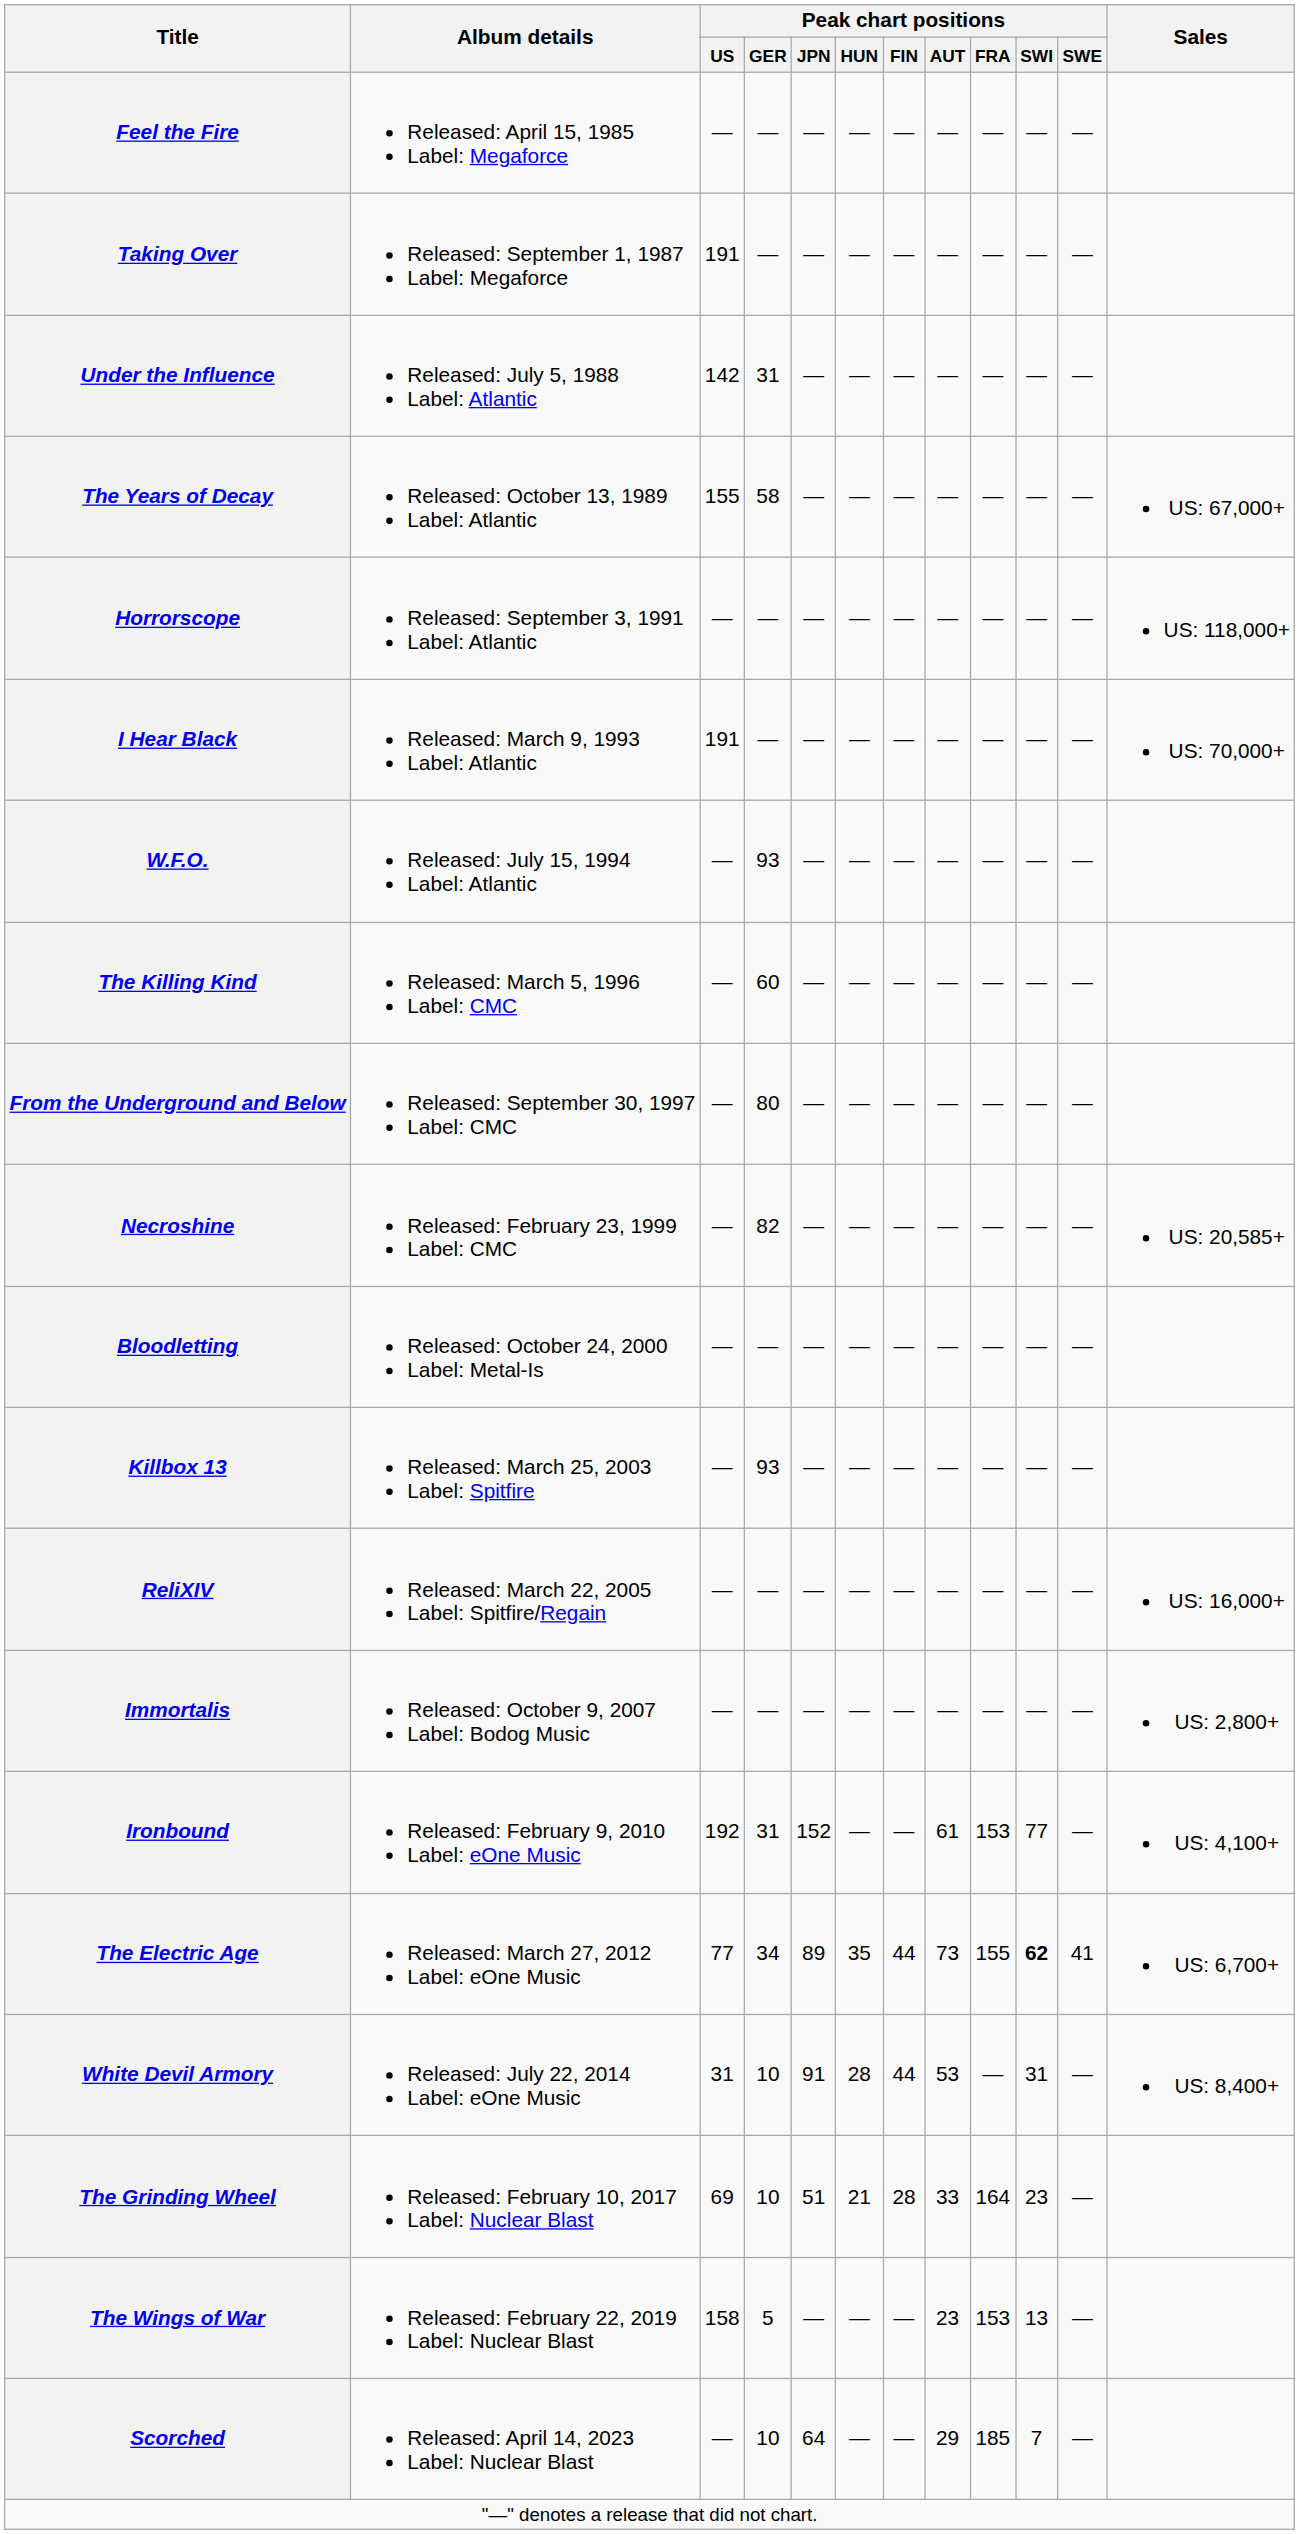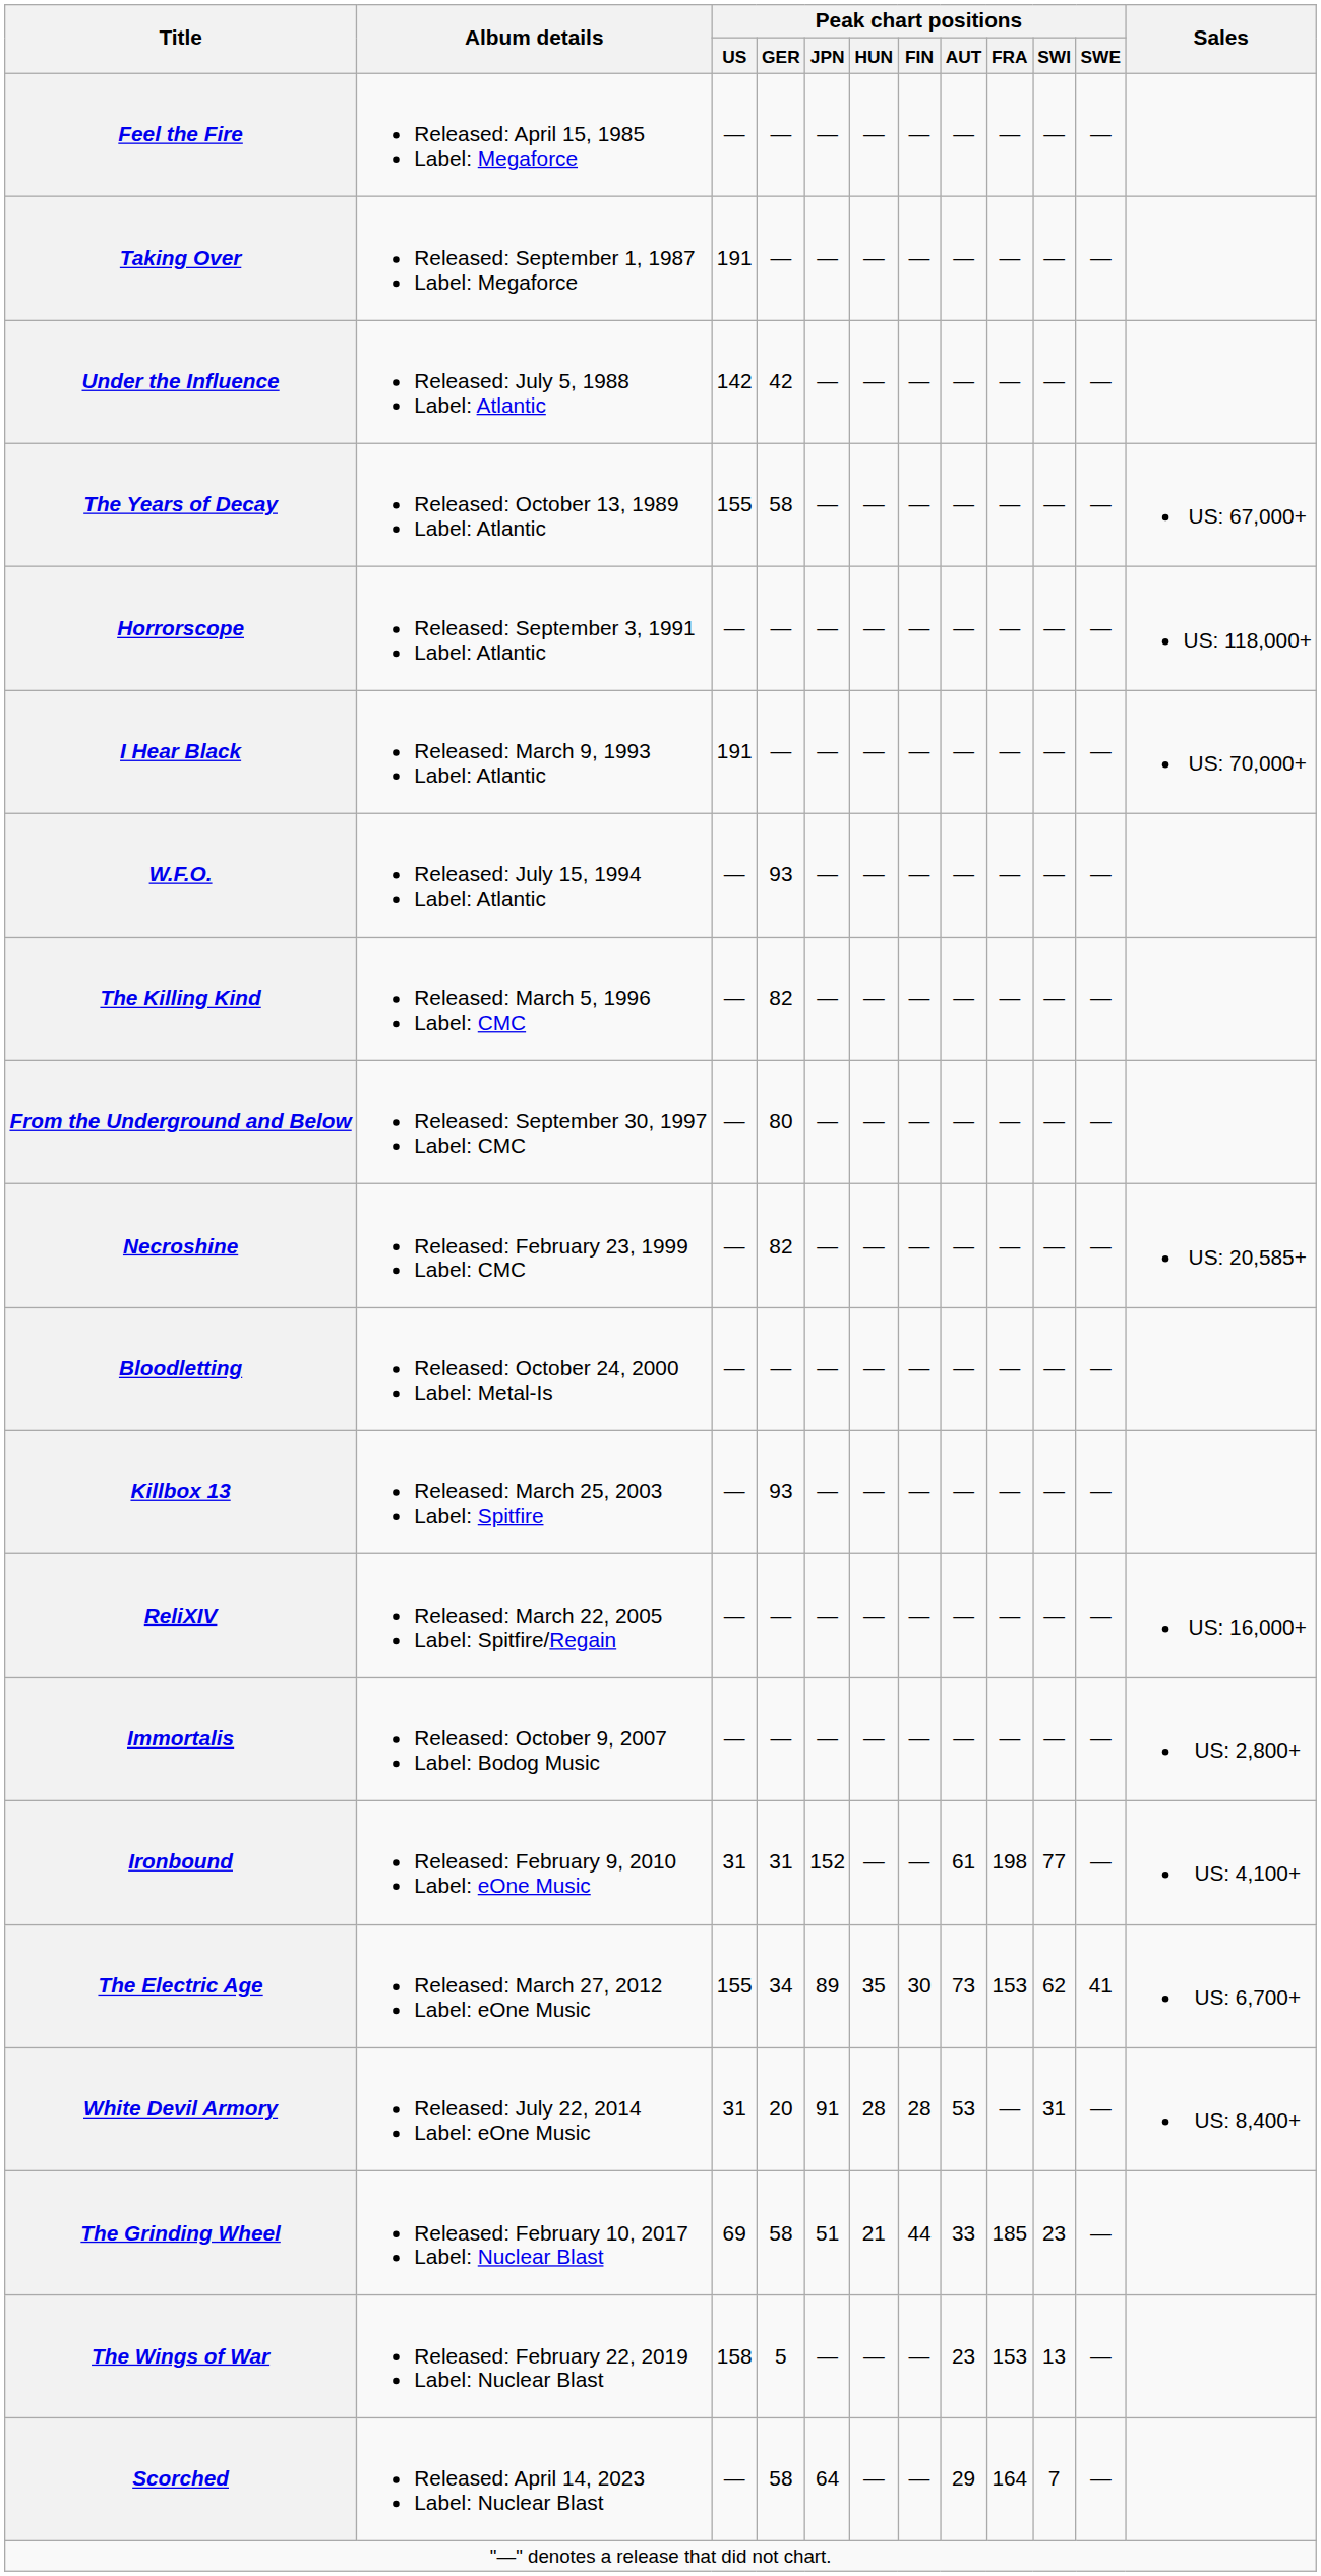 <table class="wikitable plainrowheaders" style="text-align:center;">
 <tr>
 <th rowspan="2">Title</th>
 <th rowspan="2">Album details</th>
 <th colspan="9">Peak chart positions</th>
 <th rowspan="2">Sales</th>
 </tr>
 <tr style="vertical-align:top;line-height:1.2">
 <th width=25px><small>US</small><br></th>
 <th width=25px><small>GER</small><br></th>
 <th width=25px><small>JPN</small><br></th>
 <th width=25px><small>HUN</small><br></th>
 <th width=25px><small>FIN</small><br></th>
 <th width=25px><small>AUT</small><br></th>
 <th width=25px><small>FRA</small><br></th>
 <th width=25px><small>SWI</small><br></th>
 <th width=25px><small>SWE</small><br></th>
 </tr>
 <tr>
 <th scope="row"><em><a href='#'>Feel the Fire</a></em></th>
 <td align=left><br><ul><li>Released: April 15, 1985</li><li>Label: <a href='#'>Megaforce</a></li></ul></td>
 <td>—</td>
 <td>—</td>
 <td>—</td>
 <td>—</td>
 <td>—</td>
 <td>—</td>
 <td>—</td>
 <td>—</td>
 <td>—</td>
 <td></td>
 </tr>
 <tr>
 <th scope="row"><em><a href='#'>Taking Over</a></em></th>
 <td align=left><br><ul><li>Released: September 1, 1987</li><li>Label: Megaforce</li></ul></td>
 <td>191</td>
 <td>—</td>
 <td>—</td>
 <td>—</td>
 <td>—</td>
 <td>—</td>
 <td>—</td>
 <td>—</td>
 <td>—</td>
 <td></td>
 </tr>
 <tr>
 <th scope="row"><em><a href='#'>Under the Influence</a></em></th>
 <td align=left><br><ul><li>Released: July 5, 1988</li><li>Label: <a href='#'>Atlantic</a></li></ul></td>
 <td>142</td>
-<td>31</td>
+<td>42</td>
 <td>—</td>
 <td>—</td>
 <td>—</td>
 <td>—</td>
 <td>—</td>
 <td>—</td>
 <td>—</td>
 <td></td>
 </tr>
 <tr>
 <th scope="row"><em><a href='#'>The Years of Decay</a></em></th>
 <td align=left><br><ul><li>Released: October 13, 1989</li><li>Label: Atlantic</li></ul></td>
 <td>155</td>
 <td>58</td>
 <td>—</td>
 <td>—</td>
 <td>—</td>
 <td>—</td>
 <td>—</td>
 <td>—</td>
 <td>—</td>
 <td><br><ul><li>US: 67,000+</li></ul></td>
 </tr>
 <tr>
 <th scope="row"><em><a href='#'>Horrorscope</a></em></th>
 <td align=left><br><ul><li>Released: September 3, 1991</li><li>Label: Atlantic</li></ul></td>
 <td>—</td>
 <td>—</td>
 <td>—</td>
 <td>—</td>
 <td>—</td>
 <td>—</td>
 <td>—</td>
 <td>—</td>
 <td>—</td>
 <td><br><ul><li>US: 118,000+</li></ul></td>
 </tr>
 <tr>
 <th scope="row"><em><a href='#'>I Hear Black</a></em></th>
 <td align=left><br><ul><li>Released: March 9, 1993</li><li>Label: Atlantic</li></ul></td>
 <td>191</td>
 <td>—</td>
 <td>—</td>
 <td>—</td>
 <td>—</td>
 <td>—</td>
 <td>—</td>
 <td>—</td>
 <td>—</td>
 <td><br><ul><li>US: 70,000+</li></ul></td>
 </tr>
 <tr>
 <th scope="row"><em><a href='#'>W.F.O.</a></em></th>
 <td align=left><br><ul><li>Released: July 15, 1994</li><li>Label: Atlantic</li></ul></td>
 <td>—</td>
 <td>93</td>
 <td>—</td>
 <td>—</td>
 <td>—</td>
 <td>—</td>
 <td>—</td>
 <td>—</td>
 <td>—</td>
 <td></td>
 </tr>
 <tr>
 <th scope="row"><em><a href='#'>The Killing Kind</a></em></th>
 <td align=left><br><ul><li>Released: March 5, 1996</li><li>Label: <a href='#'>CMC</a></li></ul></td>
 <td>—</td>
-<td>60</td>
+<td>82</td>
 <td>—</td>
 <td>—</td>
 <td>—</td>
 <td>—</td>
 <td>—</td>
 <td>—</td>
 <td>—</td>
 <td></td>
 </tr>
 <tr>
 <th scope="row"><em><a href='#'>From the Underground and Below</a></em></th>
 <td align=left><br><ul><li>Released: September 30, 1997</li><li>Label: CMC</li></ul></td>
 <td>—</td>
 <td>80</td>
 <td>—</td>
 <td>—</td>
 <td>—</td>
 <td>—</td>
 <td>—</td>
 <td>—</td>
 <td>—</td>
 <td></td>
 </tr>
 <tr>
 <th scope="row"><em><a href='#'>Necroshine</a></em></th>
 <td align=left><br><ul><li>Released: February 23, 1999</li><li>Label: CMC</li></ul></td>
 <td>—</td>
 <td>82</td>
 <td>—</td>
 <td>—</td>
 <td>—</td>
 <td>—</td>
 <td>—</td>
 <td>—</td>
 <td>—</td>
 <td><br><ul><li>US: 20,585+</li></ul></td>
 </tr>
 <tr>
 <th scope="row"><em><a href='#'>Bloodletting</a></em></th>
 <td align=left><br><ul><li>Released: October 24, 2000</li><li>Label: Metal-Is</li></ul></td>
 <td>—</td>
 <td>—</td>
 <td>—</td>
 <td>—</td>
 <td>—</td>
 <td>—</td>
 <td>—</td>
 <td>—</td>
 <td>—</td>
 <td></td>
 </tr>
 <tr>
 <th scope="row"><em><a href='#'>Killbox 13</a></em></th>
 <td align=left><br><ul><li>Released: March 25, 2003</li><li>Label: <a href='#'>Spitfire</a></li></ul></td>
 <td>—</td>
 <td>93</td>
 <td>—</td>
 <td>—</td>
 <td>—</td>
 <td>—</td>
 <td>—</td>
 <td>—</td>
 <td>—</td>
 <td></td>
 </tr>
 <tr>
 <th scope="row"><em><a href='#'>ReliXIV</a></em></th>
 <td align=left><br><ul><li>Released: March 22, 2005</li><li>Label: Spitfire/<a href='#'>Regain</a></li></ul></td>
 <td>—</td>
 <td>—</td>
 <td>—</td>
 <td>—</td>
 <td>—</td>
 <td>—</td>
 <td>—</td>
 <td>—</td>
 <td>—</td>
 <td><br><ul><li>US: 16,000+</li></ul></td>
 </tr>
 <tr>
 <th scope="row"><em><a href='#'>Immortalis</a></em></th>
 <td align=left><br><ul><li>Released: October 9, 2007</li><li>Label: Bodog Music</li></ul></td>
 <td>—</td>
 <td>—</td>
 <td>—</td>
 <td>—</td>
 <td>—</td>
 <td>—</td>
 <td>—</td>
 <td>—</td>
 <td>—</td>
 <td><br><ul><li>US: 2,800+</li></ul></td>
 </tr>
 <tr>
 <th scope="row"><em><a href='#'>Ironbound</a></em></th>
 <td align=left><br><ul><li>Released: February 9, 2010</li><li>Label: <a href='#'>eOne Music</a></li></ul></td>
-<td>192</td>
+<td>31</td>
 <td>31</td>
 <td>152</td>
 <td>—</td>
 <td>—</td>
 <td>61</td>
-<td>153</td>
+<td>198</td>
 <td>77</td>
 <td>—</td>
 <td><br><ul><li>US: 4,100+</li></ul></td>
 </tr>
 <tr>
 <th scope="row"><em><a href='#'>The Electric Age</a></em></th>
 <td align=left><br><ul><li>Released: March 27, 2012</li><li>Label: eOne Music</li></ul></td>
-<td>77</td>
+<td>155</td>
 <td>34</td>
 <td>89</td>
 <td>35</td>
-<td>44</td>
+<td>30</td>
 <td>73</td>
-<td>155</td>
-<td><strong>62</strong></td>
+<td>153</td>
+<td>62</td>
 <td>41</td>
 <td><br><ul><li>US: 6,700+</li></ul></td>
 </tr>
 <tr>
 <th scope="row"><em><a href='#'>White Devil Armory</a></em></th>
 <td align=left><br><ul><li>Released: July 22, 2014</li><li>Label: eOne Music</li></ul></td>
 <td>31</td>
-<td>10</td>
+<td>20</td>
 <td>91</td>
 <td>28</td>
-<td>44</td>
+<td>28</td>
 <td>53</td>
 <td>—</td>
 <td>31</td>
 <td>—</td>
 <td><br><ul><li>US: 8,400+</li></ul></td>
 </tr>
 <tr>
 <th scope="row"><em><a href='#'>The Grinding Wheel</a></em></th>
 <td align=left><br><ul><li>Released: February 10, 2017</li><li>Label: <a href='#'>Nuclear Blast</a></li></ul></td>
 <td>69</td>
-<td>10</td>
+<td>58</td>
 <td>51</td>
 <td>21</td>
-<td>28</td>
+<td>44</td>
 <td>33</td>
-<td>164</td>
+<td>185</td>
 <td>23</td>
 <td>—</td>
 <td></td>
 </tr>
 <tr>
 <th scope="row"><em><a href='#'>The Wings of War</a></em></th>
 <td align=left><br><ul><li>Released: February 22, 2019</li><li>Label: Nuclear Blast</li></ul></td>
 <td>158</td>
 <td>5</td>
 <td>—</td>
 <td>—</td>
 <td>—</td>
 <td>23</td>
 <td>153</td>
 <td>13</td>
 <td>—</td>
 <td></td>
 </tr>
 <tr>
 <th scope="row"><em><a href='#'>Scorched</a></em></th>
 <td align=left><br><ul><li>Released: April 14, 2023</li><li>Label: Nuclear Blast</li></ul></td>
 <td>—</td>
-<td>10</td>
+<td>58</td>
 <td>64</td>
 <td>—</td>
 <td>—</td>
 <td>29</td>
-<td>185</td>
+<td>164</td>
 <td>7</td>
 <td>—</td>
 <td></td>
 </tr>
 <tr>
 <td colspan="20" style="font-size:90%">"—" denotes a release that did not chart.</td>
 </tr>
 </table>
